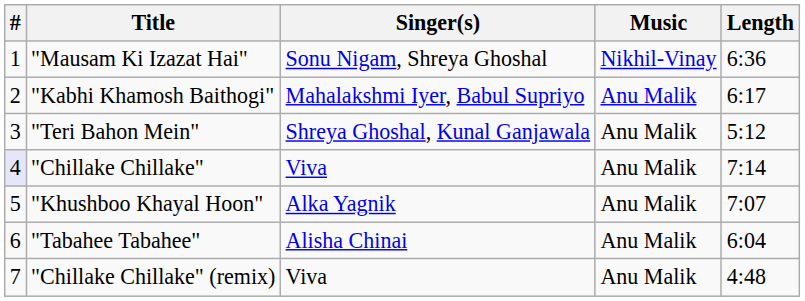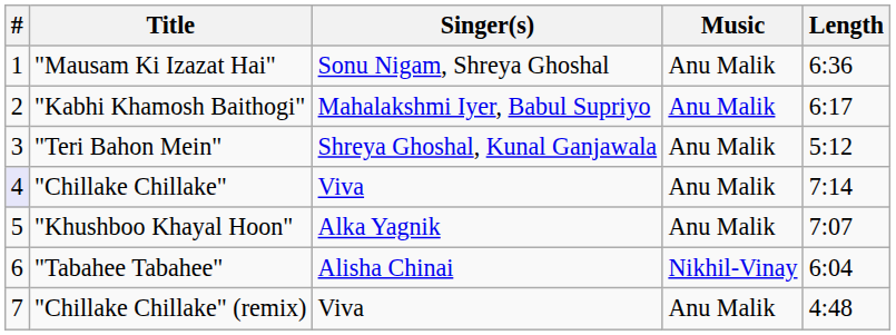 <table class="wikitable" style="font-size:95%;">
 <tr>
 <th>#</th>
 <th>Title</th>
 <th>Singer(s)</th>
 <th>Music</th>
 <th>Length</th>
 </tr>
 <tr>
 <td>1</td>
 <td>"Mausam Ki Izazat Hai"</td>
 <td><a href='#'>Sonu Nigam</a>, Shreya Ghoshal</td>
-<td><a href='#'>Nikhil-Vinay</a></td>
+<td>Anu Malik</td>
 <td>6:36</td>
 </tr>
 <tr>
 <td>2</td>
 <td>"Kabhi Khamosh Baithogi"</td>
 <td><a href='#'>Mahalakshmi Iyer</a>, <a href='#'>Babul Supriyo</a></td>
 <td><a href='#'>Anu Malik</a></td>
 <td>6:17</td>
 </tr>
 <tr>
 <td>3</td>
 <td>"Teri Bahon Mein"</td>
 <td><a href='#'>Shreya Ghoshal</a>, <a href='#'>Kunal Ganjawala</a></td>
 <td>Anu Malik</td>
 <td>5:12</td>
 </tr>
 <tr>
 <td style="background: lavender;">4</td>
 <td>"Chillake Chillake"</td>
 <td><a href='#'>Viva</a></td>
 <td>Anu Malik</td>
 <td>7:14</td>
 </tr>
 <tr>
 <td>5</td>
 <td>"Khushboo Khayal Hoon"</td>
 <td><a href='#'>Alka Yagnik</a></td>
 <td>Anu Malik</td>
 <td>7:07</td>
 </tr>
 <tr>
 <td>6</td>
 <td>"Tabahee Tabahee"</td>
 <td><a href='#'>Alisha Chinai</a></td>
-<td>Anu Malik</td>
+<td><a href='#'>Nikhil-Vinay</a></td>
 <td>6:04</td>
 </tr>
 <tr>
 <td>7</td>
 <td>"Chillake Chillake" (remix)</td>
 <td>Viva</td>
 <td>Anu Malik</td>
 <td>4:48</td>
 </tr>
 </table>
